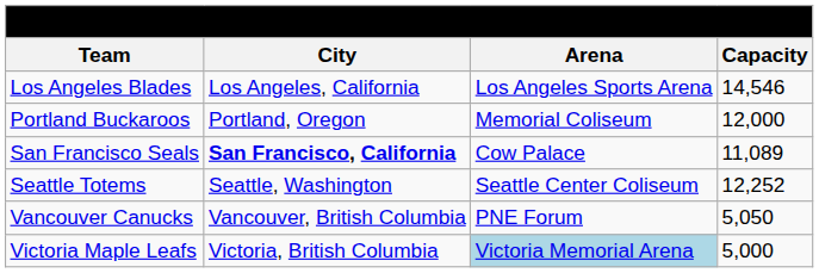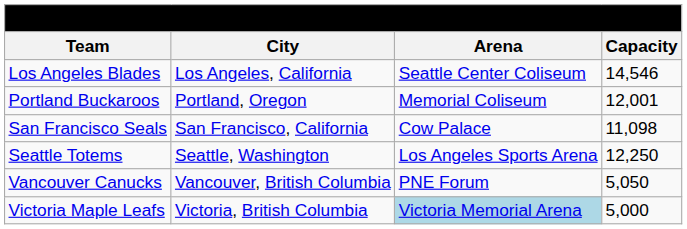 <table class="wikitable" style="width:auto">
 <tr>
 <td bgcolor="#000000" align="center" colspan="6"><strong><span>1965–66 Western Hockey League</span></strong></td>
 </tr>
 <tr>
 <th>Team</th>
 <th>City</th>
 <th>Arena</th>
 <th>Capacity</th>
 </tr>
 <tr>
 <td><a href='#'>Los Angeles Blades</a></td>
 <td><a href='#'>Los Angeles</a>, <a href='#'>California</a></td>
-<td><a href='#'>Los Angeles Sports Arena</a></td>
+<td><a href='#'>Seattle Center Coliseum</a></td>
 <td>14,546</td>
 </tr>
 <tr>
 <td><a href='#'>Portland Buckaroos</a></td>
 <td><a href='#'>Portland</a>, <a href='#'>Oregon</a></td>
 <td><a href='#'>Memorial Coliseum</a></td>
-<td>12,000</td>
+<td>12,001</td>
 </tr>
 <tr>
 <td><a href='#'>San Francisco Seals</a></td>
-<td><strong><a href='#'>San Francisco</a>, <a href='#'>California</a></strong></td>
+<td><a href='#'>San Francisco</a>, <a href='#'>California</a></td>
 <td><a href='#'>Cow Palace</a></td>
-<td>11,089</td>
+<td>11,098</td>
 </tr>
 <tr>
 <td><a href='#'>Seattle Totems</a></td>
 <td><a href='#'>Seattle</a>, <a href='#'>Washington</a></td>
-<td><a href='#'>Seattle Center Coliseum</a></td>
-<td>12,252</td>
+<td><a href='#'>Los Angeles Sports Arena</a></td>
+<td>12,250</td>
 </tr>
 <tr>
 <td><a href='#'>Vancouver Canucks</a></td>
 <td><a href='#'>Vancouver</a>, <a href='#'>British Columbia</a></td>
 <td><a href='#'>PNE Forum</a></td>
 <td>5,050</td>
 </tr>
 <tr>
 <td><a href='#'>Victoria Maple Leafs</a></td>
 <td><a href='#'>Victoria</a>, <a href='#'>British Columbia</a></td>
 <td style="background: lightblue;"><a href='#'>Victoria Memorial Arena</a></td>
 <td>5,000</td>
 </tr>
 </table>
